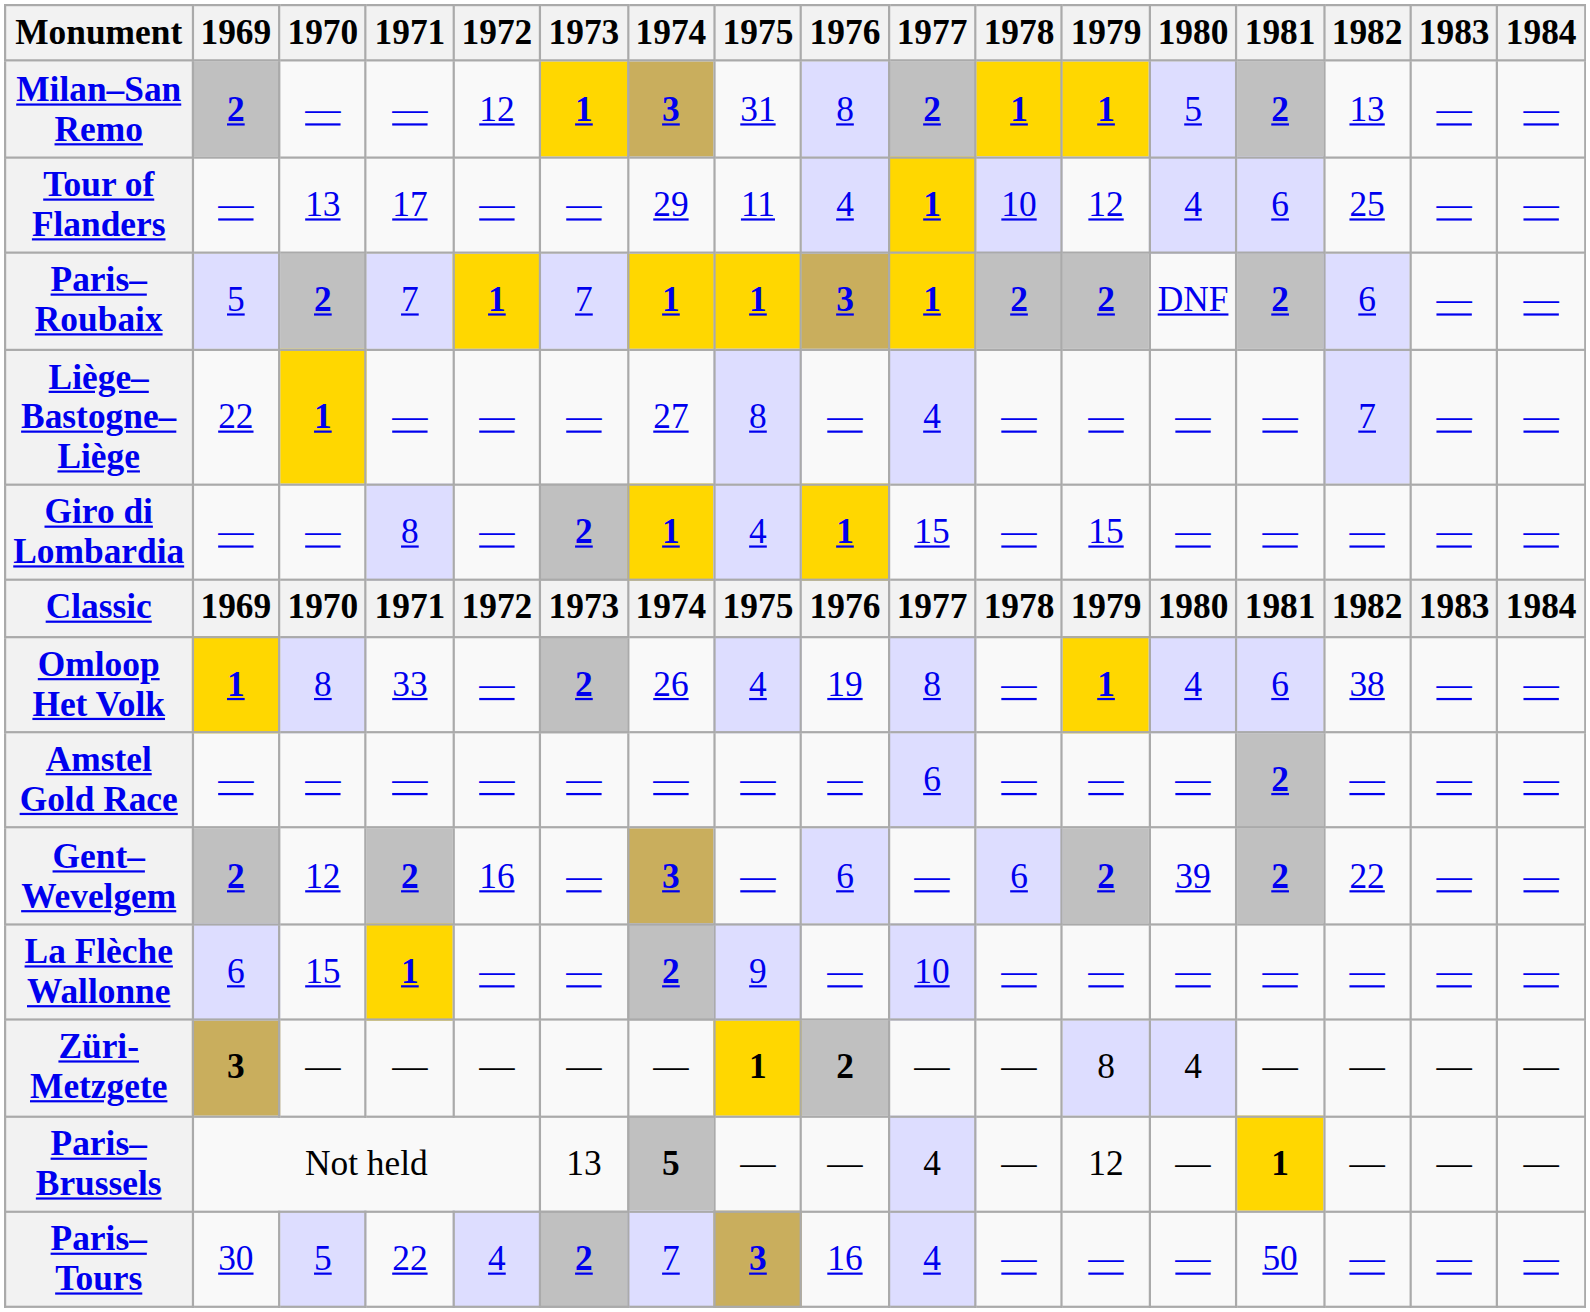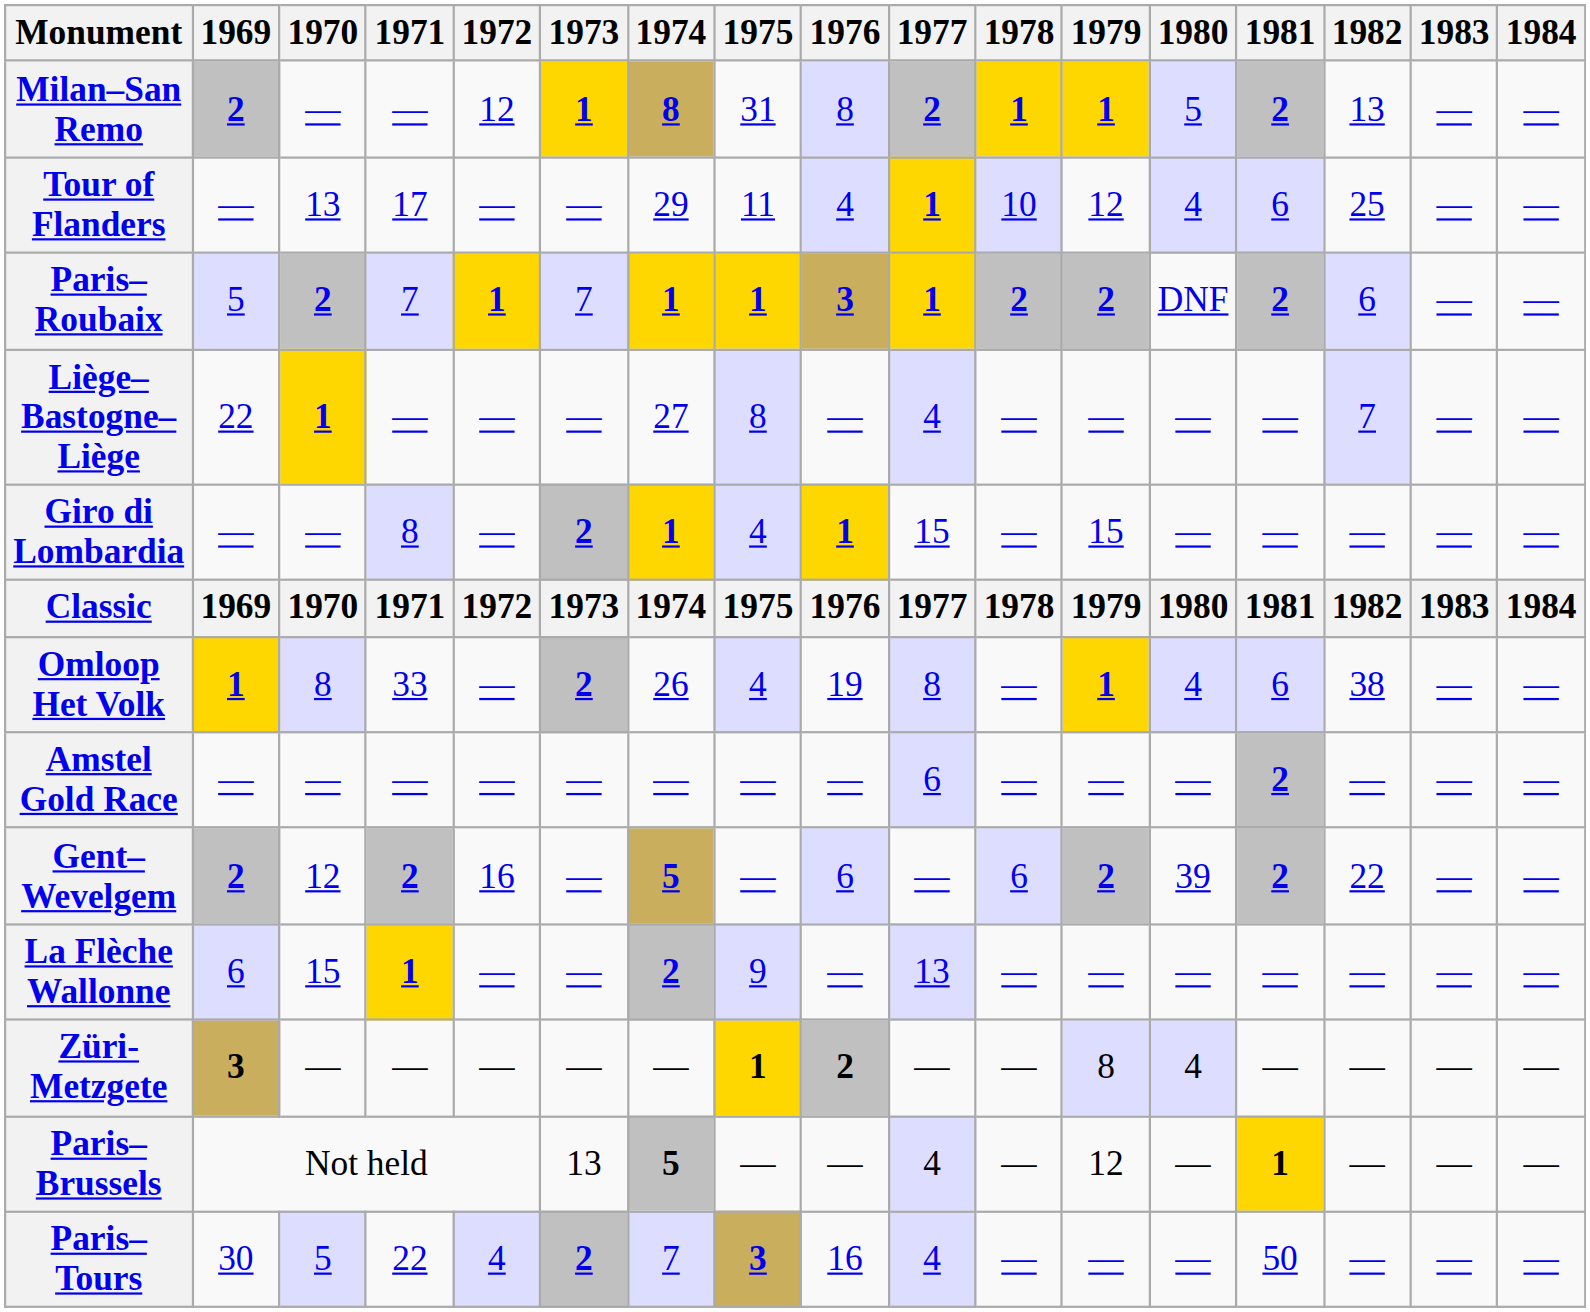 <table class="wikitable plainrowheaders">
 <tr>
 <th>Monument</th>
 <th scope="col">1969</th>
 <th scope="col">1970</th>
 <th scope="col">1971</th>
 <th scope="col">1972</th>
 <th scope="col">1973</th>
 <th scope="col">1974</th>
 <th scope="col">1975</th>
 <th scope="col">1976</th>
 <th scope="col">1977</th>
 <th scope="col">1978</th>
 <th scope="col">1979</th>
 <th scope="col">1980</th>
 <th scope="col">1981</th>
 <th scope="col">1982</th>
 <th scope="col">1983</th>
 <th scope="col">1984</th>
 </tr>
 <tr style="text-align:center;">
 <th scope="row"><a href='#'>Milan–San Remo</a></th>
 <td style="background:silver;"><a href='#'><strong>2</strong></a></td>
 <td><a href='#'>—</a></td>
 <td><a href='#'>—</a></td>
 <td><a href='#'>12</a></td>
 <td style="background:gold;"><a href='#'><strong>1</strong></a></td>
-<td style="background:#C9AE5D;"><a href='#'><strong>3</strong></a></td>
+<td style="background:#C9AE5D;"><a href='#'><strong>8</strong></a></td>
 <td><a href='#'>31</a></td>
 <td style="background:#ddf;"><a href='#'>8</a></td>
 <td style="background:silver;"><a href='#'><strong>2</strong></a></td>
 <td style="background:gold;"><a href='#'><strong>1</strong></a></td>
 <td style="background:gold;"><a href='#'><strong>1</strong></a></td>
 <td style="background:#ddf;"><a href='#'>5</a></td>
 <td style="background:silver;"><a href='#'><strong>2</strong></a></td>
 <td><a href='#'>13</a></td>
 <td><a href='#'>—</a></td>
 <td><a href='#'>—</a></td>
 </tr>
 <tr style="text-align:center;">
 <th scope="row"><a href='#'>Tour of Flanders</a></th>
 <td><a href='#'>—</a></td>
 <td><a href='#'>13</a></td>
 <td><a href='#'>17</a></td>
 <td><a href='#'>—</a></td>
 <td><a href='#'>—</a></td>
 <td><a href='#'>29</a></td>
 <td><a href='#'>11</a></td>
 <td style="background:#ddf;"><a href='#'>4</a></td>
 <td style="background:gold;"><a href='#'><strong>1</strong></a></td>
 <td style="background:#ddf;"><a href='#'>10</a></td>
 <td><a href='#'>12</a></td>
 <td style="background:#ddf;"><a href='#'>4</a></td>
 <td style="background:#ddf;"><a href='#'>6</a></td>
 <td><a href='#'>25</a></td>
 <td><a href='#'>—</a></td>
 <td><a href='#'>—</a></td>
 </tr>
 <tr style="text-align:center;">
 <th scope="row"><a href='#'>Paris–Roubaix</a></th>
 <td style="background:#ddf;"><a href='#'>5</a></td>
 <td style="background:silver;"><a href='#'><strong>2</strong></a></td>
 <td style="background:#ddf;"><a href='#'>7</a></td>
 <td style="background:gold;"><a href='#'><strong>1</strong></a></td>
 <td style="background:#ddf;"><a href='#'>7</a></td>
 <td style="background:gold;"><a href='#'><strong>1</strong></a></td>
 <td style="background:gold;"><a href='#'><strong>1</strong></a></td>
 <td style="background:#C9AE5D;"><a href='#'><strong>3</strong></a></td>
 <td style="background:gold;"><a href='#'><strong>1</strong></a></td>
 <td style="background:silver;"><a href='#'><strong>2</strong></a></td>
 <td style="background:silver;"><a href='#'><strong>2</strong></a></td>
 <td><a href='#'>DNF</a></td>
 <td style="background:silver;"><a href='#'><strong>2</strong></a></td>
 <td style="background:#ddf;"><a href='#'>6</a></td>
 <td><a href='#'>—</a></td>
 <td><a href='#'>—</a></td>
 </tr>
 <tr style="text-align:center;">
 <th scope="row"><a href='#'>Liège–Bastogne–Liège</a></th>
 <td><a href='#'>22</a></td>
 <td style="background:gold;"><a href='#'><strong>1</strong></a></td>
 <td><a href='#'>—</a></td>
 <td><a href='#'>—</a></td>
 <td><a href='#'>—</a></td>
 <td><a href='#'>27</a></td>
 <td style="background:#ddf;"><a href='#'>8</a></td>
 <td><a href='#'>—</a></td>
 <td style="background:#ddf;"><a href='#'>4</a></td>
 <td><a href='#'>—</a></td>
 <td><a href='#'>—</a></td>
 <td><a href='#'>—</a></td>
 <td><a href='#'>—</a></td>
 <td style="background:#ddf;"><a href='#'>7</a></td>
 <td><a href='#'>—</a></td>
 <td><a href='#'>—</a></td>
 </tr>
 <tr style="text-align:center;">
 <th scope="row"><a href='#'>Giro di Lombardia</a></th>
 <td><a href='#'>—</a></td>
 <td><a href='#'>—</a></td>
 <td style="background:#ddf;"><a href='#'>8</a></td>
 <td><a href='#'>—</a></td>
 <td style="background:silver;"><a href='#'><strong>2</strong></a></td>
 <td style="background:gold;"><a href='#'><strong>1</strong></a></td>
 <td style="background:#ddf;"><a href='#'>4</a></td>
 <td style="background:gold;"><a href='#'><strong>1</strong></a></td>
 <td><a href='#'>15</a></td>
 <td><a href='#'>—</a></td>
 <td><a href='#'>15</a></td>
 <td><a href='#'>—</a></td>
 <td><a href='#'>—</a></td>
 <td><a href='#'>—</a></td>
 <td><a href='#'>—</a></td>
 <td><a href='#'>—</a></td>
 </tr>
 <tr>
 <th><a href='#'>Classic</a></th>
 <th scope="col">1969</th>
 <th scope="col">1970</th>
 <th scope="col">1971</th>
 <th scope="col">1972</th>
 <th scope="col">1973</th>
 <th scope="col">1974</th>
 <th scope="col">1975</th>
 <th scope="col">1976</th>
 <th scope="col">1977</th>
 <th scope="col">1978</th>
 <th scope="col">1979</th>
 <th scope="col">1980</th>
 <th scope="col">1981</th>
 <th scope="col">1982</th>
 <th scope="col">1983</th>
 <th scope="col">1984</th>
 </tr>
 <tr align="center">
 <th scope="row"><a href='#'>Omloop Het Volk</a></th>
 <td style="background:gold;"><a href='#'><strong>1</strong></a></td>
 <td style="background:#ddf;"><a href='#'>8</a></td>
 <td><a href='#'>33</a></td>
 <td><a href='#'>—</a></td>
 <td style="background:silver;"><a href='#'><strong>2</strong></a></td>
 <td><a href='#'>26</a></td>
 <td style="background:#ddf;"><a href='#'>4</a></td>
 <td><a href='#'>19</a></td>
 <td style="background:#ddf;"><a href='#'>8</a></td>
 <td><a href='#'>—</a></td>
 <td style="background:gold;"><a href='#'><strong>1</strong></a></td>
 <td style="background:#ddf;"><a href='#'>4</a></td>
 <td style="background:#ddf;"><a href='#'>6</a></td>
 <td><a href='#'>38</a></td>
 <td><a href='#'>—</a></td>
 <td><a href='#'>—</a></td>
 </tr>
 <tr align="center">
 <th scope="row"><a href='#'>Amstel Gold Race</a></th>
 <td><a href='#'>—</a></td>
 <td><a href='#'>—</a></td>
 <td><a href='#'>—</a></td>
 <td><a href='#'>—</a></td>
 <td><a href='#'>—</a></td>
 <td><a href='#'>—</a></td>
 <td><a href='#'>—</a></td>
 <td><a href='#'>—</a></td>
 <td style="background:#ddf;"><a href='#'>6</a></td>
 <td><a href='#'>—</a></td>
 <td><a href='#'>—</a></td>
 <td><a href='#'>—</a></td>
 <td style="background:silver;"><a href='#'><strong>2</strong></a></td>
 <td><a href='#'>—</a></td>
 <td><a href='#'>—</a></td>
 <td><a href='#'>—</a></td>
 </tr>
 <tr align="center">
 <th scope="row"><a href='#'>Gent–Wevelgem</a></th>
 <td style="background:silver;"><a href='#'><strong>2</strong></a></td>
 <td><a href='#'>12</a></td>
 <td style="background:silver;"><a href='#'><strong>2</strong></a></td>
 <td><a href='#'>16</a></td>
 <td><a href='#'>—</a></td>
-<td style="background:#C9AE5D;"><a href='#'><strong>3</strong></a></td>
+<td style="background:#C9AE5D;"><a href='#'><strong>5</strong></a></td>
 <td><a href='#'>—</a></td>
 <td style="background:#ddf;"><a href='#'>6</a></td>
 <td><a href='#'>—</a></td>
 <td style="background:#ddf;"><a href='#'>6</a></td>
 <td style="background:silver;"><a href='#'><strong>2</strong></a></td>
 <td><a href='#'>39</a></td>
 <td style="background:silver;"><a href='#'><strong>2</strong></a></td>
 <td><a href='#'>22</a></td>
 <td><a href='#'>—</a></td>
 <td><a href='#'>—</a></td>
 </tr>
 <tr align="center">
 <th scope="row"><a href='#'>La Flèche Wallonne</a></th>
 <td style="background:#ddf;"><a href='#'>6</a></td>
 <td><a href='#'>15</a></td>
 <td style="background:gold;"><a href='#'><strong>1</strong></a></td>
 <td><a href='#'>—</a></td>
 <td><a href='#'>—</a></td>
 <td style="background:silver;"><a href='#'><strong>2</strong></a></td>
 <td style="background:#ddf;"><a href='#'>9</a></td>
 <td><a href='#'>—</a></td>
-<td style="background:#ddf;"><a href='#'>10</a></td>
+<td style="background:#ddf;"><a href='#'>13</a></td>
 <td><a href='#'>—</a></td>
 <td><a href='#'>—</a></td>
 <td><a href='#'>—</a></td>
 <td><a href='#'>—</a></td>
 <td><a href='#'>—</a></td>
 <td><a href='#'>—</a></td>
 <td><a href='#'>—</a></td>
 </tr>
 <tr align="center">
 <th scope="row"><a href='#'>Züri-Metzgete</a></th>
 <td style="background:#C9AE5D;"><strong>3</strong></td>
 <td>—</td>
 <td>—</td>
 <td>—</td>
 <td>—</td>
 <td>—</td>
 <td style="background:gold;"><strong>1</strong></td>
 <td style="background:silver;"><strong>2</strong></td>
 <td>—</td>
 <td>—</td>
 <td style="background:#ddf;">8</td>
 <td style="background:#ddf;">4</td>
 <td>—</td>
 <td>—</td>
 <td>—</td>
 <td>—</td>
 </tr>
 <tr align="center">
 <th scope="row"><a href='#'>Paris–Brussels</a></th>
 <td colspan=4>Not held</td>
 <td>13</td>
 <td style="background:silver;"><strong>5</strong></td>
 <td>—</td>
 <td>—</td>
 <td style="background:#ddf;">4</td>
 <td>—</td>
 <td>12</td>
 <td>—</td>
 <td style="background:gold;"><strong>1</strong></td>
 <td>—</td>
 <td>—</td>
 <td>—</td>
 </tr>
 <tr align="center">
 <th scope="row"><a href='#'>Paris–Tours</a></th>
 <td><a href='#'>30</a></td>
 <td style="background:#ddf;"><a href='#'>5</a></td>
 <td><a href='#'>22</a></td>
 <td style="background:#ddf;"><a href='#'>4</a></td>
 <td style="background:silver;"><a href='#'><strong>2</strong></a></td>
 <td style="background:#ddf;"><a href='#'>7</a></td>
 <td style="background:#C9AE5D;"><a href='#'><strong>3</strong></a></td>
 <td><a href='#'>16</a></td>
 <td style="background:#ddf;"><a href='#'>4</a></td>
 <td><a href='#'>—</a></td>
 <td><a href='#'>—</a></td>
 <td><a href='#'>—</a></td>
 <td><a href='#'>50</a></td>
 <td><a href='#'>—</a></td>
 <td><a href='#'>—</a></td>
 <td><a href='#'>—</a></td>
 </tr>
 </table>
